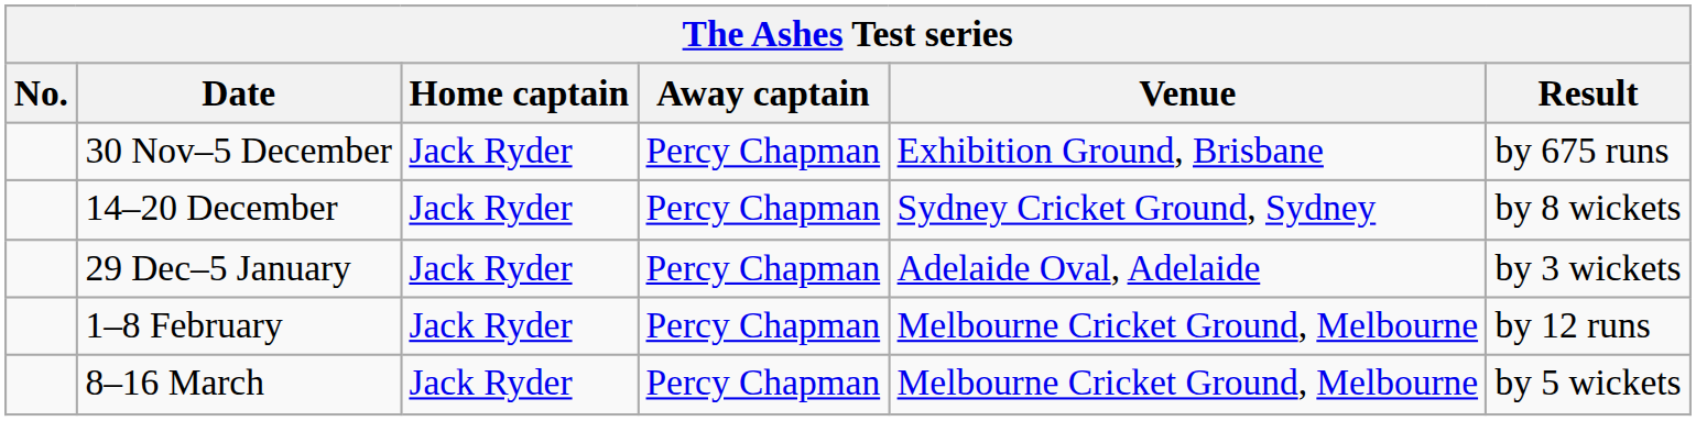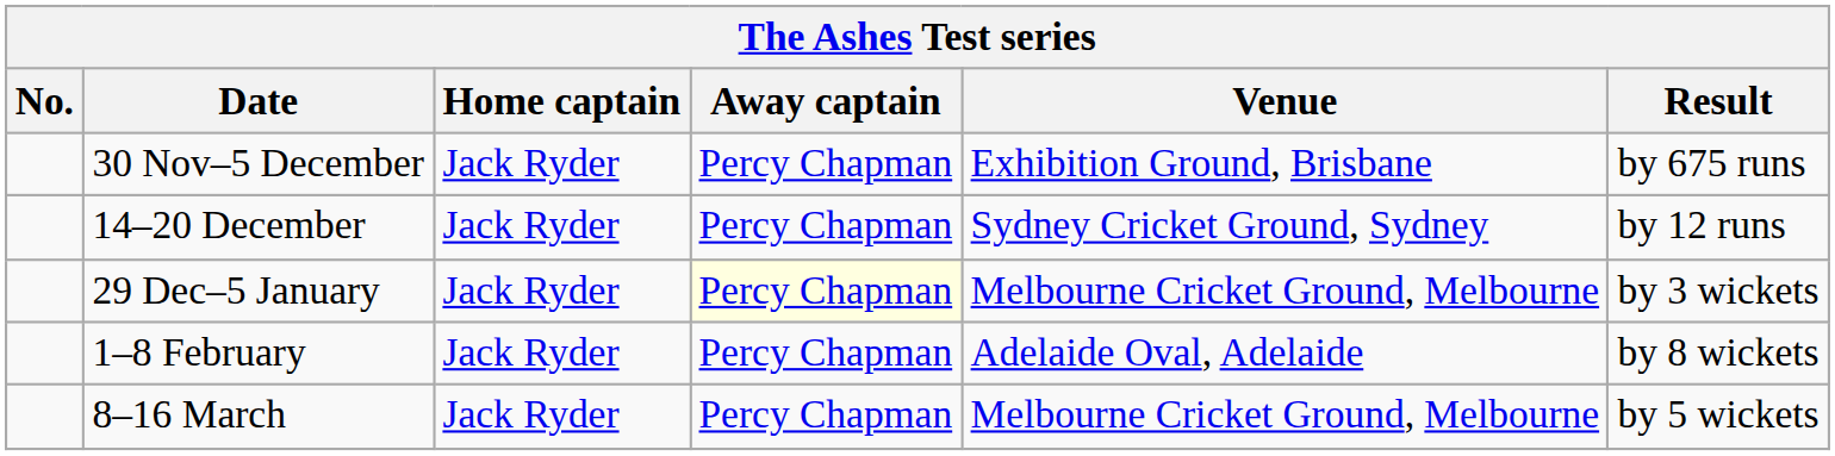 <table class="wikitable">
 <tr>
 <th colspan="9"><a href='#'>The Ashes</a> Test series</th>
 </tr>
 <tr>
 <th>No.</th>
 <th>Date</th>
 <th>Home captain</th>
 <th>Away captain</th>
 <th>Venue</th>
 <th>Result</th>
 </tr>
 <tr>
 <td></td>
 <td>30 Nov–5 December</td>
 <td><a href='#'>Jack Ryder</a></td>
 <td><a href='#'>Percy Chapman</a></td>
 <td><a href='#'>Exhibition Ground</a>, <a href='#'>Brisbane</a></td>
 <td> by 675 runs</td>
 </tr>
 <tr>
 <td></td>
 <td>14–20 December</td>
 <td><a href='#'>Jack Ryder</a></td>
 <td><a href='#'>Percy Chapman</a></td>
 <td><a href='#'>Sydney Cricket Ground</a>, <a href='#'>Sydney</a></td>
-<td> by 8 wickets</td>
+<td> by 12 runs</td>
 </tr>
 <tr>
 <td></td>
 <td>29 Dec–5 January</td>
 <td><a href='#'>Jack Ryder</a></td>
-<td><a href='#'>Percy Chapman</a></td>
-<td><a href='#'>Adelaide Oval</a>, <a href='#'>Adelaide</a></td>
+<td style="background: lightyellow;"><a href='#'>Percy Chapman</a></td>
+<td><a href='#'>Melbourne Cricket Ground</a>, <a href='#'>Melbourne</a></td>
 <td> by 3 wickets</td>
 </tr>
 <tr>
 <td></td>
 <td>1–8 February</td>
 <td><a href='#'>Jack Ryder</a></td>
 <td><a href='#'>Percy Chapman</a></td>
-<td><a href='#'>Melbourne Cricket Ground</a>, <a href='#'>Melbourne</a></td>
-<td> by 12 runs</td>
+<td><a href='#'>Adelaide Oval</a>, <a href='#'>Adelaide</a></td>
+<td> by 8 wickets</td>
 </tr>
 <tr>
 <td></td>
 <td>8–16 March</td>
 <td><a href='#'>Jack Ryder</a></td>
 <td><a href='#'>Percy Chapman</a></td>
 <td><a href='#'>Melbourne Cricket Ground</a>, <a href='#'>Melbourne</a></td>
 <td> by 5 wickets</td>
 </tr>
 </table>
